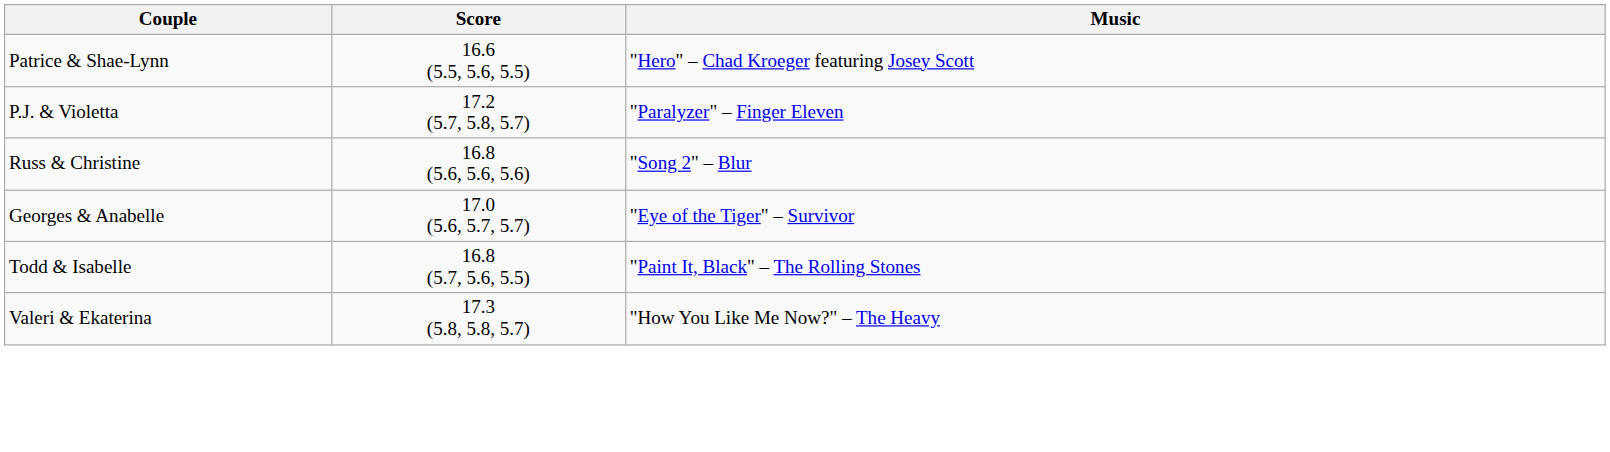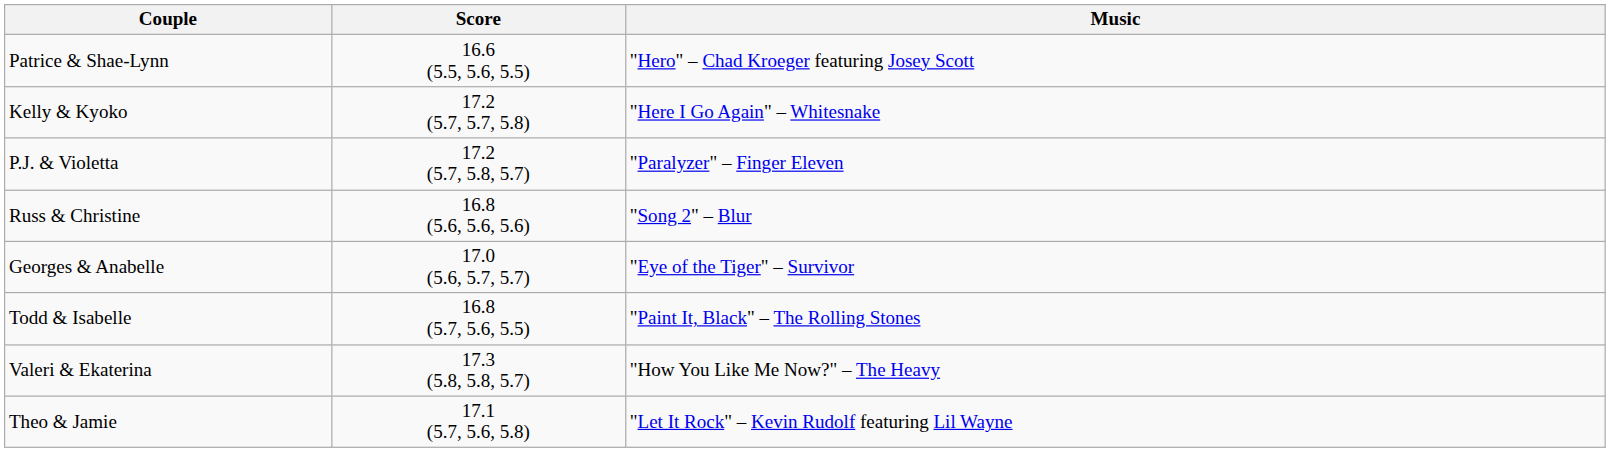 <table class="wikitable" style="width:85%;">
 <tr>
 <th style="width:20%;">Couple</th>
 <th style="width:18%;">Score</th>
 <th style="width:60%;">Music</th>
 </tr>
 <tr>
 <td>Patrice & Shae-Lynn</td>
 <td style="text-align:center;">16.6 <br> (5.5, 5.6, 5.5)</td>
 <td>"<a href='#'>Hero</a>" – <a href='#'>Chad Kroeger</a> featuring <a href='#'>Josey Scott</a></td>
+</tr>
+<tr>
+<td>Kelly & Kyoko</td>
+<td style="text-align:center;">17.2 <br> (5.7, 5.7, 5.8)</td>
+<td>"<a href='#'>Here I Go Again</a>" – <a href='#'>Whitesnake</a></td>
 </tr>
 <tr>
 <td>P.J. & Violetta</td>
 <td style="text-align:center;">17.2 <br> (5.7, 5.8, 5.7)</td>
 <td>"<a href='#'>Paralyzer</a>" – <a href='#'>Finger Eleven</a></td>
 </tr>
 <tr>
 <td>Russ & Christine</td>
 <td style="text-align:center;">16.8 <br> (5.6, 5.6, 5.6)</td>
 <td>"<a href='#'>Song 2</a>" – <a href='#'>Blur</a></td>
 </tr>
 <tr>
 <td>Georges & Anabelle</td>
 <td style="text-align:center;">17.0 <br> (5.6, 5.7, 5.7)</td>
 <td>"<a href='#'>Eye of the Tiger</a>" – <a href='#'>Survivor</a></td>
 </tr>
 <tr>
 <td>Todd & Isabelle</td>
 <td style="text-align:center;">16.8 <br> (5.7, 5.6, 5.5)</td>
 <td>"<a href='#'>Paint It, Black</a>" – <a href='#'>The Rolling Stones</a></td>
 </tr>
 <tr>
 <td>Valeri & Ekaterina</td>
 <td style="text-align:center;">17.3 <br> (5.8, 5.8, 5.7)</td>
 <td>"How You Like Me Now?" – <a href='#'>The Heavy</a></td>
 </tr>
+<tr>
+<td>Theo & Jamie</td>
+<td style="text-align:center;">17.1 <br> (5.7, 5.6, 5.8)</td>
+<td>"<a href='#'>Let It Rock</a>" – <a href='#'>Kevin Rudolf</a> featuring <a href='#'>Lil Wayne</a></td>
+</tr>
 </table>
